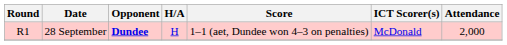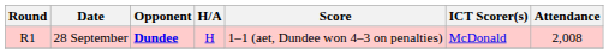 <table class="wikitable" style="text-align:center">
 <tr>
 <th>Round</th>
 <th>Date</th>
 <th>Opponent</th>
 <th>H/A</th>
 <th>Score</th>
 <th>ICT Scorer(s)</th>
 <th>Attendance</th>
 </tr>
 <tr bgcolor=#FFCCCC>
 <td>R1</td>
 <td align=left>28 September</td>
 <td align=left><strong><a href='#'>Dundee</a></strong></td>
 <td><a href='#'>H</a></td>
 <td>1–1 (aet, Dundee won 4–3 on penalties)</td>
 <td align=left><a href='#'>McDonald</a></td>
-<td>2,000</td>
+<td>2,008</td>
 </tr>
 <tr>
 </tr>
 </table>
